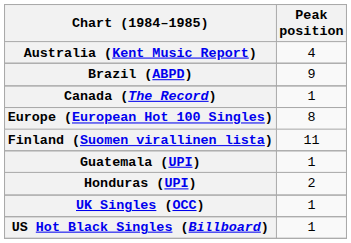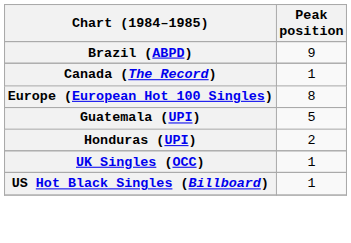 <table class="wikitable plainrowheaders sortable" style="text-align:center">
 <tr>
 <th scope="col">Chart (1984–1985)</th>
 <th scope="col">Peak<br>position</th>
-</tr>
-<tr>
-<th scope="row">Australia (<a href='#'>Kent Music Report</a>)</th>
-<td>4</td>
 </tr>
 <tr>
 </tr>
 <tr>
 </tr>
 <tr>
 <th scope="row">Brazil (<a href='#'>ABPD</a>)</th>
 <td>9</td>
 </tr>
 <tr>
 </tr>
 <tr>
 <th scope="row">Canada (<a href='#'><em>The Record</em></a>)</th>
 <td>1</td>
 </tr>
 <tr>
 <th scope="row">Europe (<a href='#'>European Hot 100 Singles</a>)</th>
 <td>8</td>
 </tr>
 <tr>
-<th scope="row">Finland (<a href='#'>Suomen virallinen lista</a>)</th>
-<td>11</td>
-</tr>
-<tr>
 </tr>
 <tr>
 <th scope="row">Guatemala (<a href='#'>UPI</a>)</th>
-<td>1</td>
+<td>5</td>
 </tr>
 <tr>
 <th scope="row">Honduras (<a href='#'>UPI</a>)</th>
 <td>2</td>
 </tr>
 <tr>
 </tr>
 <tr>
 </tr>
 <tr>
 </tr>
 <tr>
 </tr>
 <tr>
 </tr>
 <tr>
 </tr>
 <tr>
 </tr>
 <tr>
 <th scope="row"><a href='#'>UK Singles</a> (<a href='#'>OCC</a>)</th>
 <td>1</td>
 </tr>
 <tr>
 </tr>
 <tr>
 </tr>
 <tr>
 <th scope="row">US <a href='#'>Hot Black Singles</a> (<em><a href='#'>Billboard</a></em>)</th>
 <td>1</td>
 </tr>
 <tr>
 </tr>
 </table>
